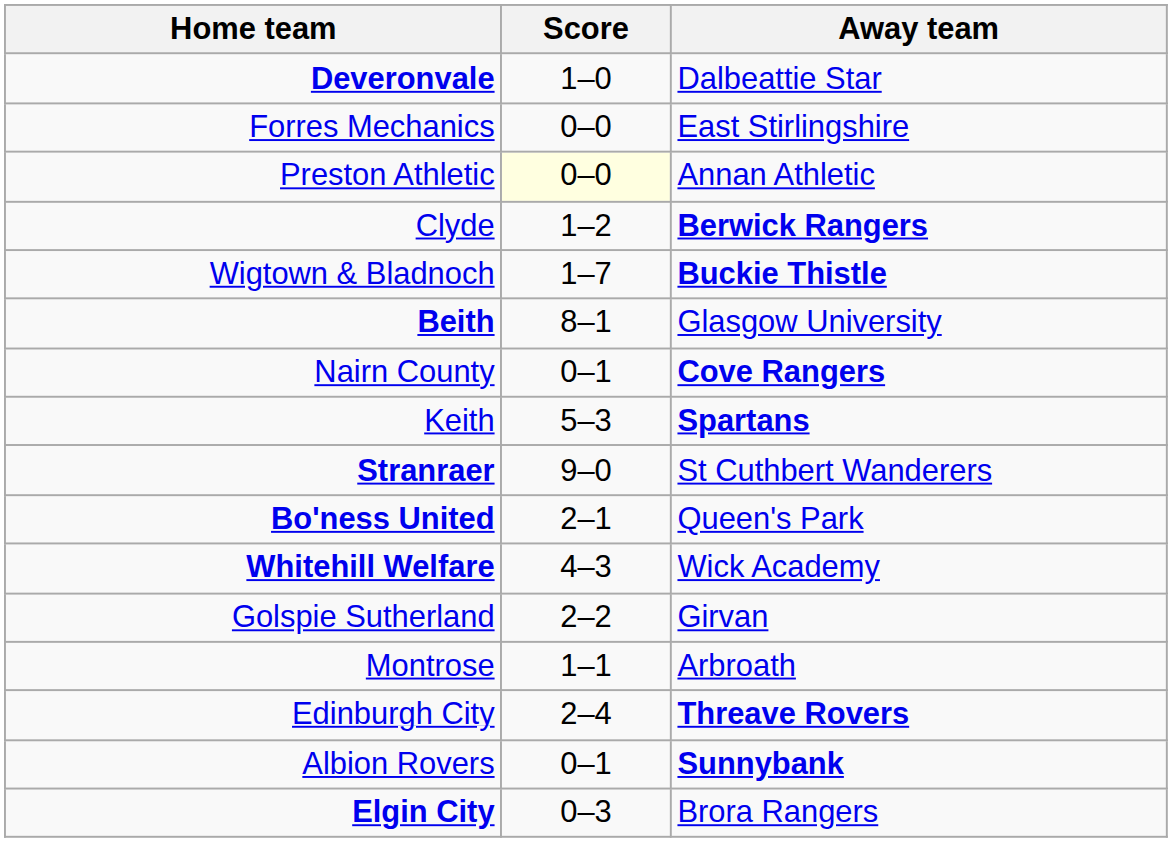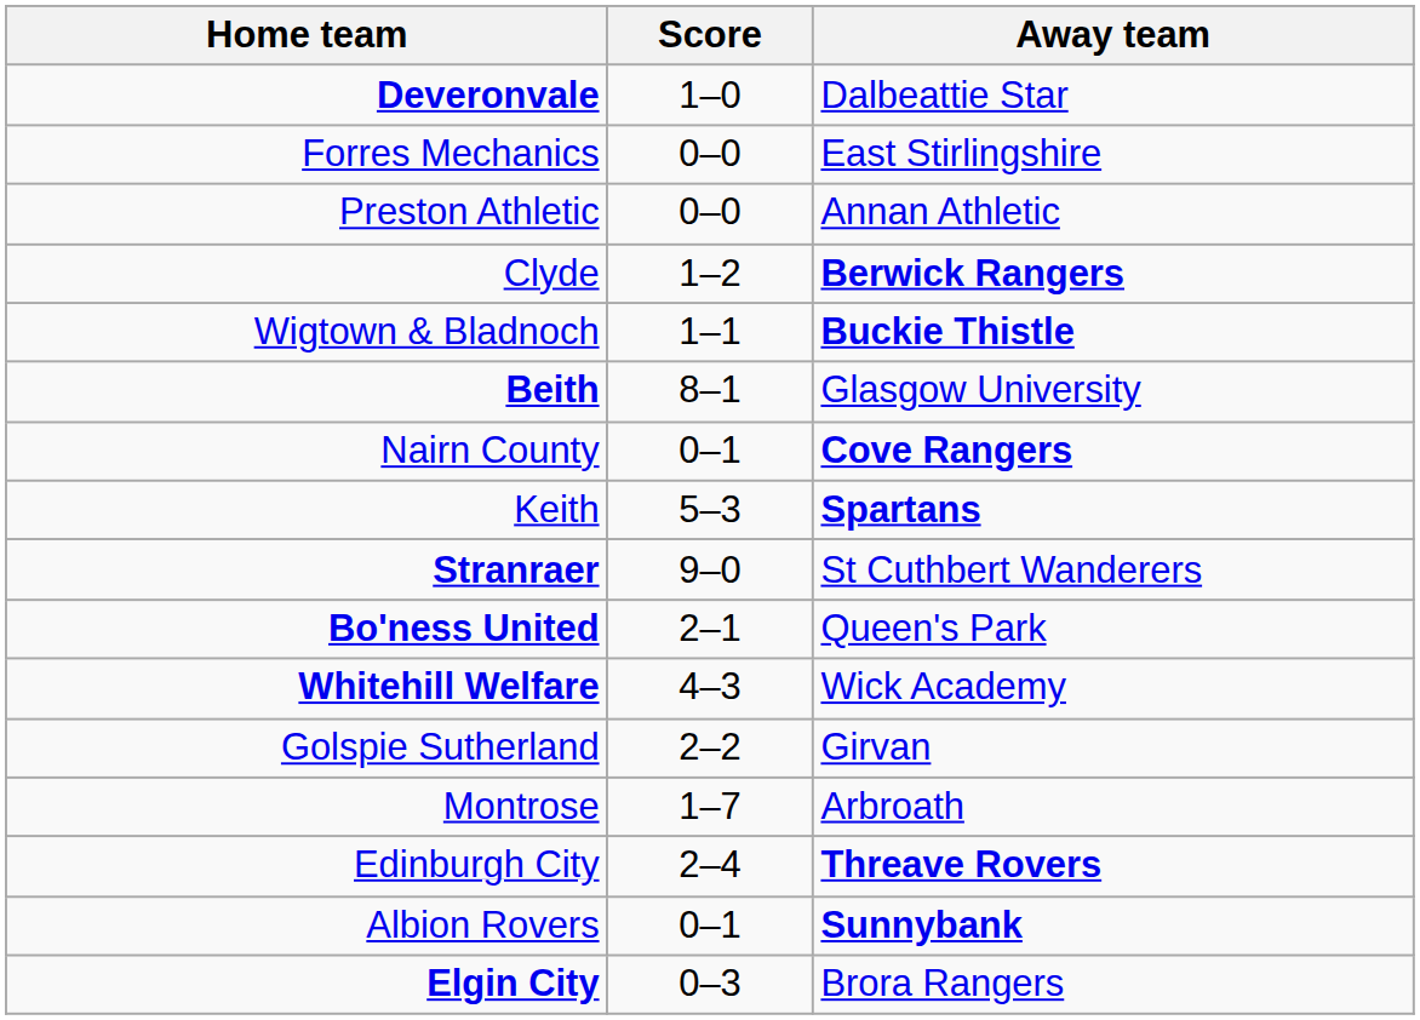 <table class="wikitable" style="border-collapse: collapse;">
 <tr>
 <th align="right" width="250">Home team</th>
 <th align="center" width="80"> Score </th>
 <th align="left" width="250">Away team</th>
 </tr>
 <tr>
 <td style="text-align: right;"><strong><a href='#'>Deveronvale</a></strong></td>
 <td style="text-align: center;">1–0</td>
 <td style="text-align: left;"><a href='#'>Dalbeattie Star</a></td>
 </tr>
 <tr>
 <td style="text-align: right;"><a href='#'>Forres Mechanics</a></td>
 <td style="text-align: center;">0–0</td>
 <td style="text-align: left;"><a href='#'>East Stirlingshire</a></td>
 </tr>
 <tr>
 <td style="text-align: right;"><a href='#'>Preston Athletic</a></td>
-<td style="background: lightyellow; text-align: center;">0–0</td>
+<td style="text-align: center;">0–0</td>
 <td style="text-align: left;"><a href='#'>Annan Athletic</a></td>
 </tr>
 <tr>
 <td style="text-align: right;"><a href='#'>Clyde</a></td>
 <td style="text-align: center;">1–2</td>
 <td style="text-align: left;"><strong><a href='#'>Berwick Rangers</a></strong></td>
 </tr>
 <tr>
 <td style="text-align: right;"><a href='#'>Wigtown & Bladnoch</a></td>
-<td style="text-align: center;">1–7</td>
+<td style="text-align: center;">1–1</td>
 <td style="text-align: left;"><strong><a href='#'>Buckie Thistle</a></strong></td>
 </tr>
 <tr>
 <td style="text-align: right;"><strong><a href='#'>Beith</a></strong></td>
 <td style="text-align: center;">8–1</td>
 <td style="text-align: left;"><a href='#'>Glasgow University</a></td>
 </tr>
 <tr>
 <td style="text-align: right;"><a href='#'>Nairn County</a></td>
 <td style="text-align: center;">0–1</td>
 <td style="text-align: left;"><strong><a href='#'>Cove Rangers</a></strong></td>
 </tr>
 <tr>
 <td style="text-align: right;"><a href='#'>Keith</a></td>
 <td style="text-align: center;">5–3</td>
 <td style="text-align: left;"><strong><a href='#'>Spartans</a></strong></td>
 </tr>
 <tr>
 <td style="text-align: right;"><strong><a href='#'>Stranraer</a></strong></td>
 <td style="text-align: center;">9–0</td>
 <td style="text-align: left;"><a href='#'>St Cuthbert Wanderers</a></td>
 </tr>
 <tr>
 <td style="text-align: right;"><strong><a href='#'>Bo'ness United</a></strong></td>
 <td style="text-align: center;">2–1</td>
 <td style="text-align: left;"><a href='#'>Queen's Park</a></td>
 </tr>
 <tr>
 <td style="text-align: right;"><strong><a href='#'>Whitehill Welfare</a></strong></td>
 <td style="text-align: center;">4–3</td>
 <td style="text-align: left;"><a href='#'>Wick Academy</a></td>
 </tr>
 <tr>
 <td style="text-align: right;"><a href='#'>Golspie Sutherland</a></td>
 <td style="text-align: center;">2–2</td>
 <td style="text-align: left;"><a href='#'>Girvan</a></td>
 </tr>
 <tr>
 <td style="text-align: right;"><a href='#'>Montrose</a></td>
-<td style="text-align: center;">1–1</td>
+<td style="text-align: center;">1–7</td>
 <td style="text-align: left;"><a href='#'>Arbroath</a></td>
 </tr>
 <tr>
 <td style="text-align: right;"><a href='#'>Edinburgh City</a></td>
 <td style="text-align: center;">2–4</td>
 <td style="text-align: left;"><strong><a href='#'>Threave Rovers</a></strong></td>
 </tr>
 <tr>
 <td style="text-align: right;"><a href='#'>Albion Rovers</a></td>
 <td style="text-align: center;">0–1</td>
 <td style="text-align: left;"><strong><a href='#'>Sunnybank</a></strong></td>
 </tr>
 <tr>
 <td style="text-align: right;"><strong><a href='#'>Elgin City</a></strong></td>
 <td style="text-align: center;">0–3</td>
 <td style="text-align: left;"><a href='#'>Brora Rangers</a></td>
 </tr>
 </table>
